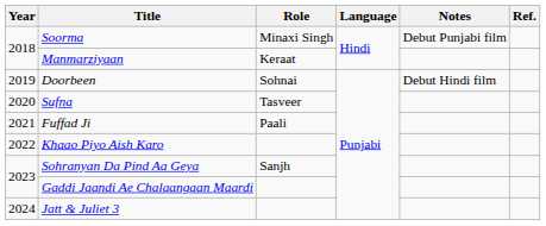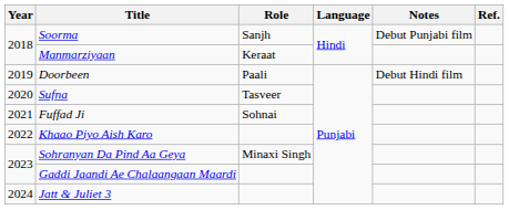 <table class="wikitable sortable plainrowheaders">
 <tr>
 <th>Year</th>
 <th>Title</th>
 <th>Role</th>
 <th>Language</th>
 <th class=unsortable>Notes</th>
 <th class=unsortable>Ref.</th>
 </tr>
 <tr>
 <td rowspan="2">2018</td>
 <td><em><a href='#'>Soorma</a></em></td>
-<td>Minaxi Singh</td>
+<td>Sanjh</td>
 <td rowspan="2"><a href='#'>Hindi</a></td>
 <td>Debut Punjabi film</td>
 <td></td>
 </tr>
 <tr>
 <td><em><a href='#'>Manmarziyaan</a></em></td>
 <td>Keraat</td>
 <td></td>
 <td></td>
 </tr>
 <tr>
 <td>2019</td>
 <td><em>Doorbeen</em></td>
-<td>Sohnai</td>
+<td>Paali</td>
 <td rowspan="7"><a href='#'>Punjabi</a></td>
 <td>Debut Hindi film</td>
 <td></td>
 </tr>
 <tr>
 <td>2020</td>
 <td><em><a href='#'>Sufna</a></em></td>
 <td>Tasveer</td>
 <td></td>
 <td></td>
 </tr>
 <tr>
 <td>2021</td>
 <td><em>Fuffad Ji</em></td>
-<td>Paali</td>
+<td>Sohnai</td>
 <td></td>
 <td></td>
 </tr>
 <tr>
 <td>2022</td>
 <td><em><a href='#'>Khaao Piyo Aish Karo</a></em></td>
 <td></td>
 <td></td>
 <td></td>
 </tr>
 <tr>
 <td rowspan="2">2023</td>
 <td><em><a href='#'>Sohranyan Da Pind Aa Geya</a></em></td>
-<td>Sanjh</td>
+<td>Minaxi Singh</td>
 <td></td>
 <td></td>
 </tr>
 <tr>
 <td><em><a href='#'>Gaddi Jaandi Ae Chalaangaan Maardi</a></em></td>
 <td></td>
 <td></td>
 <td></td>
 </tr>
 <tr>
 <td>2024</td>
 <td><em><a href='#'>Jatt & Juliet 3</a></em></td>
 <td></td>
 <td></td>
 <td></td>
 </tr>
 </table>
